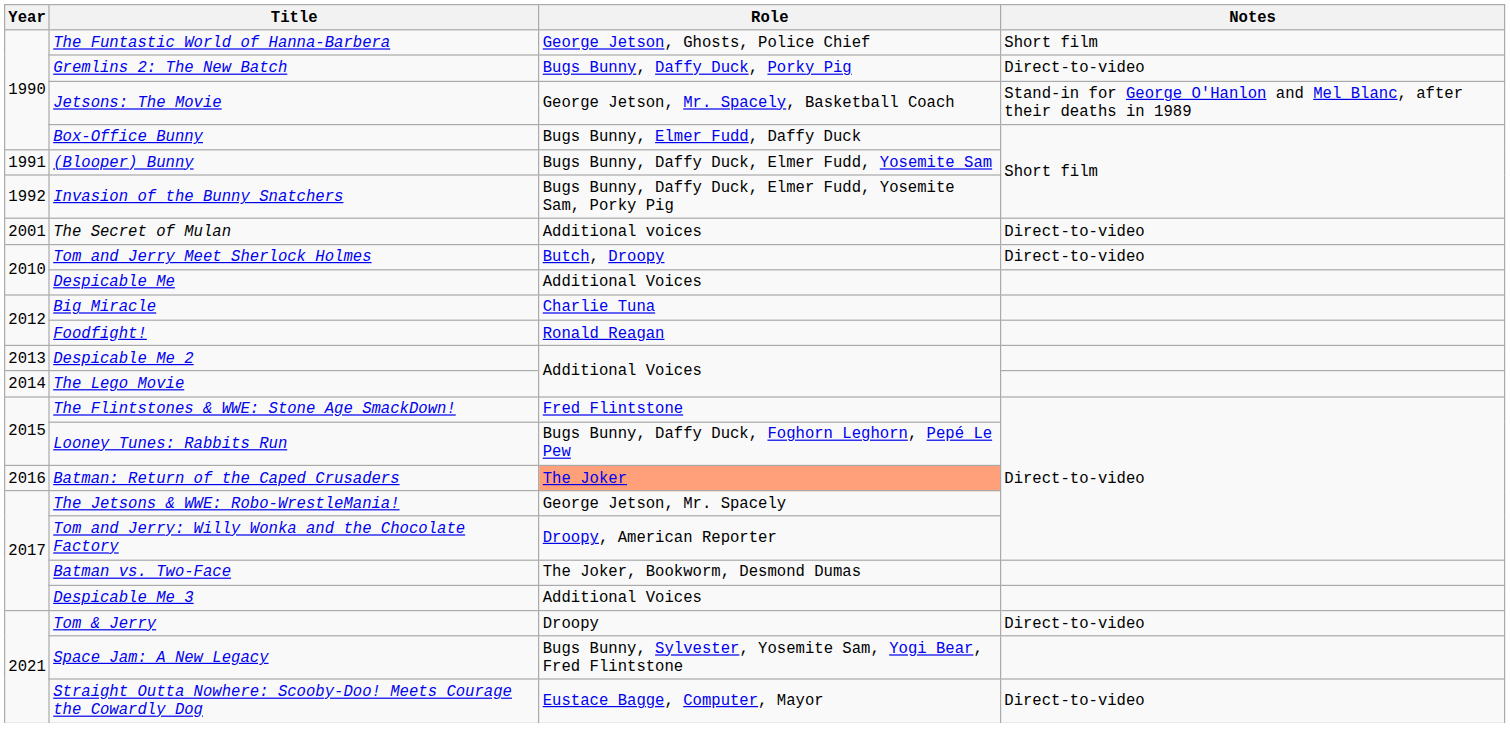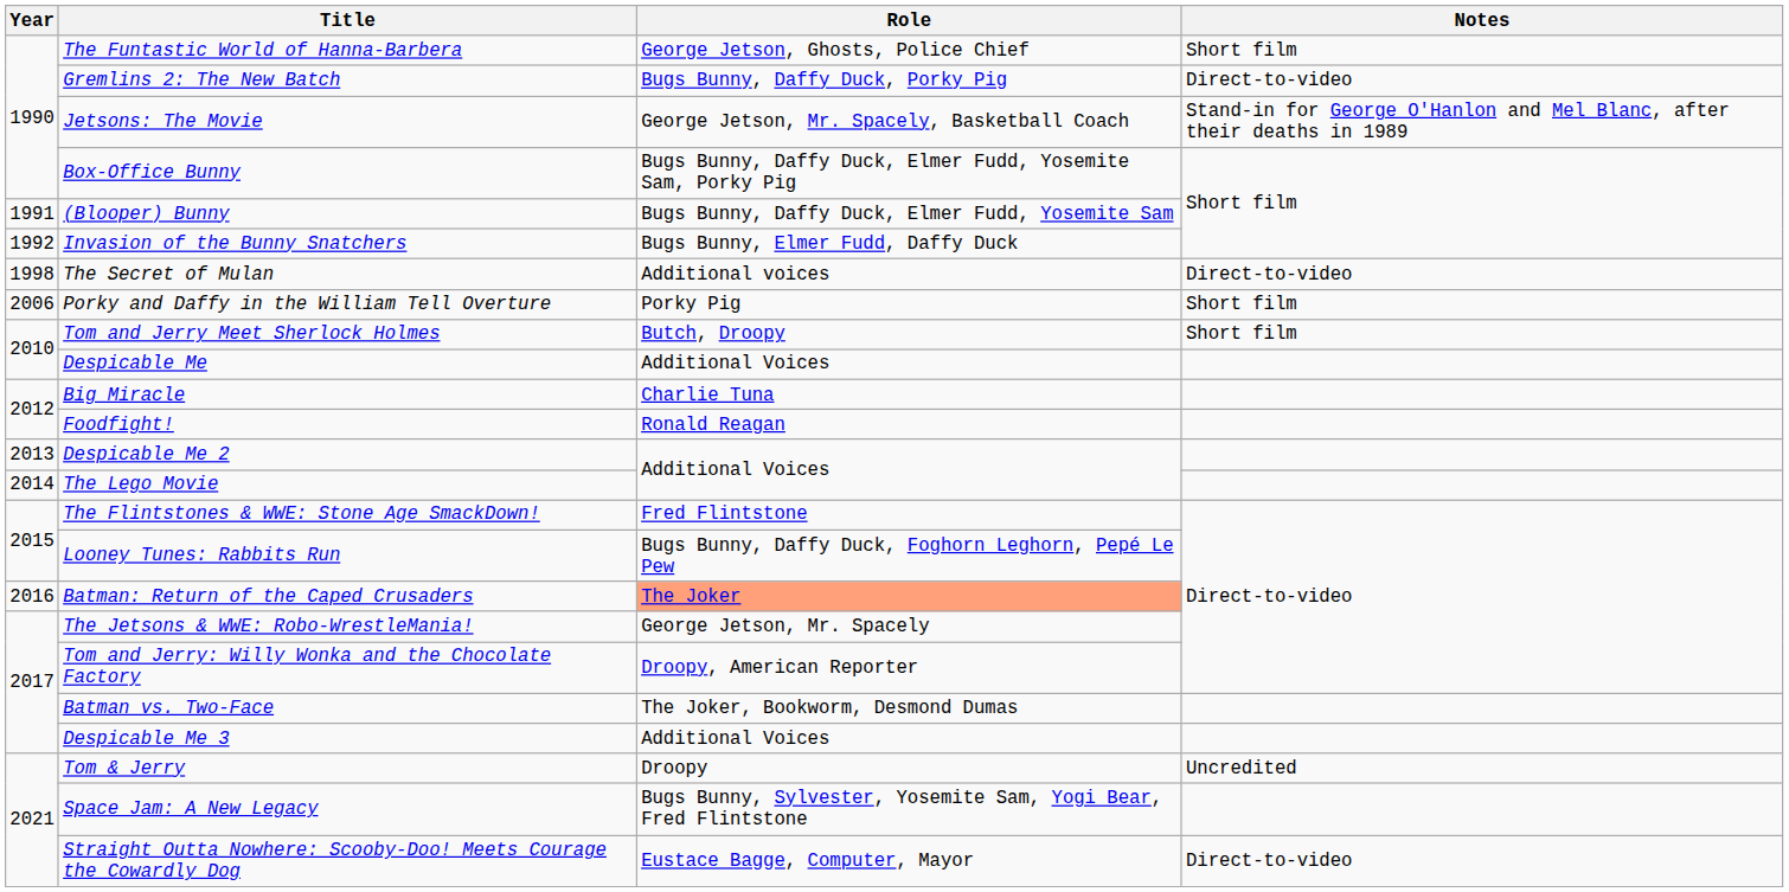 <table class="wikitable sortable">
 <tr>
 <th scope="col">Year</th>
 <th scope="col">Title</th>
 <th scope="col">Role</th>
 <th scope="col" class="unsortable">Notes</th>
 </tr>
 <tr>
 <td rowspan="4">1990</td>
 <td data-sort-value="Funtastic World of Hanna-Barbera, The"><em><a href='#'>The Funtastic World of Hanna-Barbera</a></em></td>
 <td><a href='#'>George Jetson</a>, Ghosts, Police Chief</td>
 <td>Short film</td>
 </tr>
 <tr>
 <td><em><a href='#'>Gremlins 2: The New Batch</a></em></td>
 <td><a href='#'>Bugs Bunny</a>, <a href='#'>Daffy Duck</a>, <a href='#'>Porky Pig</a></td>
 <td>Direct-to-video</td>
 </tr>
 <tr>
 <td><em><a href='#'>Jetsons: The Movie</a></em></td>
 <td>George Jetson, <a href='#'>Mr. Spacely</a>, Basketball Coach</td>
 <td>Stand-in for <a href='#'>George O'Hanlon</a> and <a href='#'>Mel Blanc</a>, after their deaths in 1989</td>
 </tr>
 <tr>
 <td><em><a href='#'>Box-Office Bunny</a></em></td>
-<td>Bugs Bunny, <a href='#'>Elmer Fudd</a>, Daffy Duck</td>
+<td>Bugs Bunny, Daffy Duck, Elmer Fudd, Yosemite Sam, Porky Pig</td>
 <td rowspan="3">Short film</td>
 </tr>
 <tr>
 <td>1991</td>
 <td><em><a href='#'>(Blooper) Bunny</a></em></td>
 <td>Bugs Bunny, Daffy Duck, Elmer Fudd, <a href='#'>Yosemite Sam</a></td>
 </tr>
 <tr>
 <td>1992</td>
 <td><em><a href='#'>Invasion of the Bunny Snatchers</a></em></td>
-<td>Bugs Bunny, Daffy Duck, Elmer Fudd, Yosemite Sam, Porky Pig</td>
+<td>Bugs Bunny, <a href='#'>Elmer Fudd</a>, Daffy Duck</td>
 </tr>
 <tr>
-<td>2001</td>
+<td>1998</td>
 <td data-sort-value="Secret of Mulan, The"><em>The Secret of Mulan</em></td>
 <td>Additional voices</td>
 <td>Direct-to-video</td>
 </tr>
 <tr>
+<td>2006</td>
+<td><em>Porky and Daffy in the William Tell Overture</em></td>
+<td>Porky Pig</td>
+<td>Short film</td>
+</tr>
+<tr>
 <td rowspan="2">2010</td>
 <td><em><a href='#'>Tom and Jerry Meet Sherlock Holmes</a></em></td>
 <td><a href='#'>Butch</a>, <a href='#'>Droopy</a></td>
-<td>Direct-to-video</td>
+<td>Short film</td>
 </tr>
 <tr>
 <td><em><a href='#'>Despicable Me</a></em></td>
 <td>Additional Voices</td>
 <td></td>
 </tr>
 <tr>
 <td rowspan="2">2012</td>
 <td><em><a href='#'>Big Miracle</a></em></td>
 <td><a href='#'>Charlie Tuna</a></td>
 <td></td>
 </tr>
 <tr>
 <td><em><a href='#'>Foodfight!</a></em></td>
 <td><a href='#'>Ronald Reagan</a></td>
 <td></td>
 </tr>
 <tr>
 <td>2013</td>
 <td><em><a href='#'>Despicable Me 2</a></em></td>
 <td rowspan="2">Additional Voices</td>
 <td></td>
 </tr>
 <tr>
 <td>2014</td>
 <td data-sort-value="Lego Movie, The"><em><a href='#'>The Lego Movie</a></em></td>
 <td></td>
 </tr>
 <tr>
 <td rowspan="2">2015</td>
 <td data-sort-value="Flintstones & WWE: Stone Age SmackDown!, The"><em><a href='#'>The Flintstones & WWE: Stone Age SmackDown!</a></em></td>
 <td><a href='#'>Fred Flintstone</a></td>
 <td rowspan="5">Direct-to-video</td>
 </tr>
 <tr>
 <td><em><a href='#'>Looney Tunes: Rabbits Run</a></em></td>
 <td>Bugs Bunny, Daffy Duck, <a href='#'>Foghorn Leghorn</a>, <a href='#'>Pepé Le Pew</a></td>
 </tr>
 <tr>
 <td>2016</td>
 <td><em><a href='#'>Batman: Return of the Caped Crusaders</a></em></td>
 <td style="background: lightsalmon;"><a href='#'>The Joker</a></td>
 </tr>
 <tr>
 <td rowspan="4">2017</td>
 <td data-sort-value="Jetsons & WWE: Robo-WrestleMania!, The"><em><a href='#'>The Jetsons & WWE: Robo-WrestleMania!</a></em></td>
 <td>George Jetson, Mr. Spacely</td>
 </tr>
 <tr>
 <td><em><a href='#'>Tom and Jerry: Willy Wonka and the Chocolate Factory</a></em></td>
 <td><a href='#'>Droopy</a>, American Reporter</td>
 </tr>
 <tr>
 <td><em><a href='#'>Batman vs. Two-Face</a></em></td>
 <td>The Joker, Bookworm, Desmond Dumas</td>
 <td></td>
 </tr>
 <tr>
 <td><em><a href='#'>Despicable Me 3</a></em></td>
 <td>Additional Voices</td>
 <td></td>
 </tr>
 <tr>
 <td rowspan="3">2021</td>
 <td><em><a href='#'>Tom & Jerry</a></em></td>
 <td>Droopy</td>
-<td>Direct-to-video</td>
+<td>Uncredited</td>
 </tr>
 <tr>
 <td><em><a href='#'>Space Jam: A New Legacy</a></em></td>
 <td>Bugs Bunny, <a href='#'>Sylvester</a>, Yosemite Sam, <a href='#'>Yogi Bear</a>, Fred Flintstone</td>
 <td></td>
 </tr>
 <tr>
 <td><em><a href='#'>Straight Outta Nowhere: Scooby-Doo! Meets Courage the Cowardly Dog</a></em></td>
 <td><a href='#'>Eustace Bagge</a>, <a href='#'>Computer</a>, Mayor</td>
 <td>Direct-to-video</td>
 </tr>
 </table>
